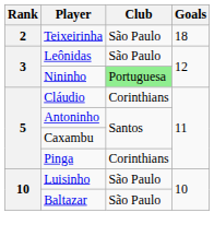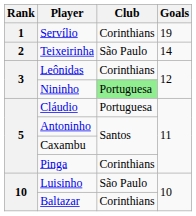 <table class="wikitable">
 <tr>
 <th>Rank</th>
 <th>Player</th>
 <th>Club</th>
 <th>Goals</th>
 </tr>
 <tr>
+<th>1</th>
+<td><a href='#'>Servílio</a></td>
+<td>Corinthians</td>
+<td>19</td>
+</tr>
+<tr>
 <th>2</th>
 <td><a href='#'>Teixeirinha</a></td>
 <td>São Paulo</td>
-<td>18</td>
+<td>14</td>
 </tr>
 <tr>
 <th rowspan="2">3</th>
 <td><a href='#'>Leônidas</a></td>
-<td>São Paulo</td>
+<td>Corinthians</td>
 <td rowspan="2">12</td>
 </tr>
 <tr>
 <td><a href='#'>Nininho</a></td>
 <td style="background: lightgreen;">Portuguesa</td>
 </tr>
 <tr>
 <th rowspan="4">5</th>
 <td><a href='#'>Cláudio</a></td>
-<td>Corinthians</td>
+<td>Portuguesa</td>
 <td rowspan="4">11</td>
 </tr>
 <tr>
 <td><a href='#'>Antoninho</a></td>
 <td rowspan="2">Santos</td>
 </tr>
 <tr>
 <td>Caxambu</td>
 </tr>
 <tr>
 <td><a href='#'>Pinga</a></td>
 <td>Corinthians</td>
 </tr>
 <tr>
 <th rowspan="2">10</th>
 <td><a href='#'>Luisinho</a></td>
 <td>São Paulo</td>
 <td rowspan="2">10</td>
 </tr>
 <tr>
 <td><a href='#'>Baltazar</a></td>
-<td>São Paulo</td>
+<td>Corinthians</td>
 </tr>
 </table>
